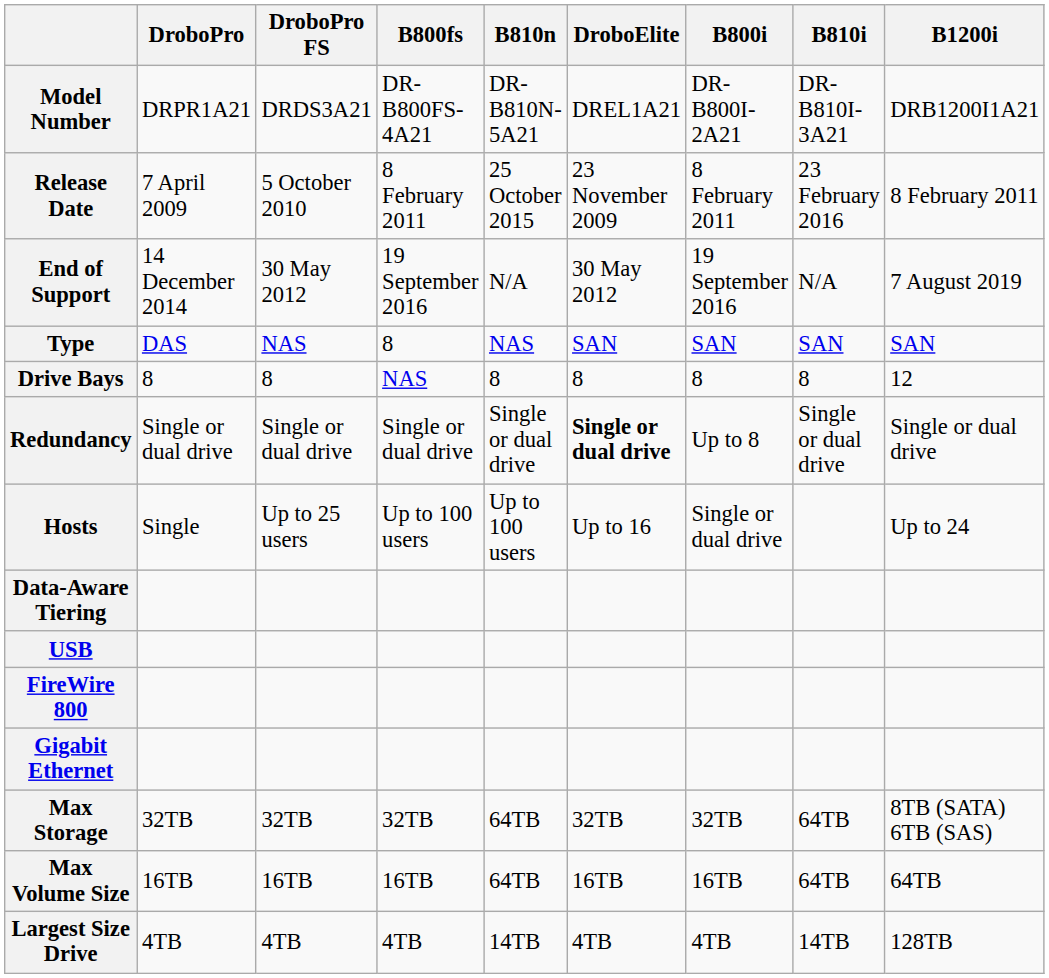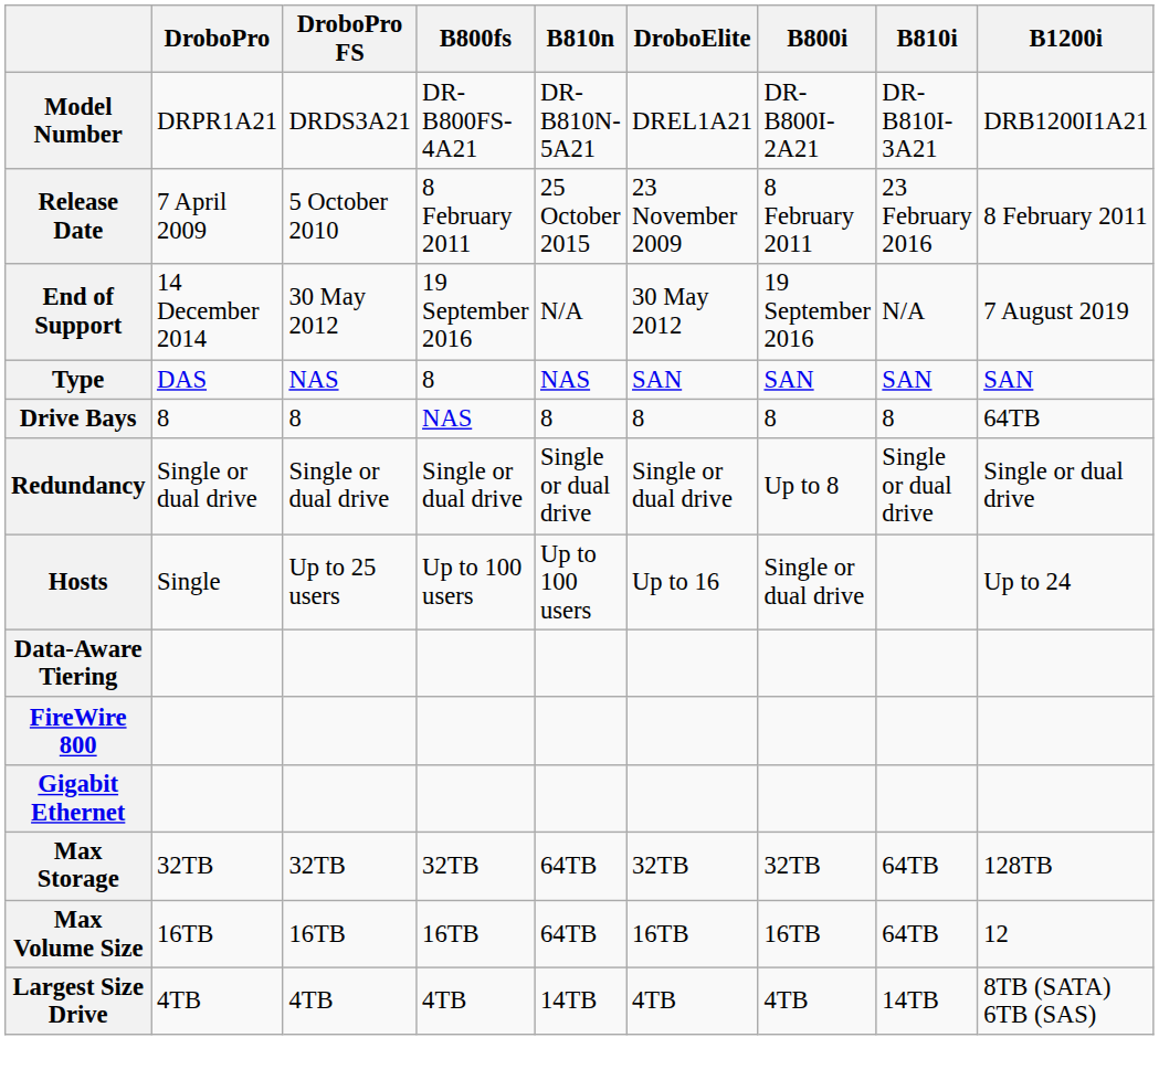 <table class="wikitable">
 <tr>
 <th></th>
 <th>DroboPro</th>
 <th>DroboPro FS</th>
 <th>B800fs</th>
 <th>B810n</th>
 <th>DroboElite</th>
 <th>B800i</th>
 <th>B810i</th>
 <th>B1200i</th>
 </tr>
 <tr>
 <th>Model Number</th>
 <td>DRPR1A21</td>
 <td>DRDS3A21</td>
 <td>DR-B800FS-4A21</td>
 <td>DR-B810N-5A21</td>
 <td>DREL1A21</td>
 <td>DR-B800I-2A21</td>
 <td>DR-B810I-3A21</td>
 <td>DRB1200I1A21</td>
 </tr>
 <tr>
 <th>Release Date</th>
 <td>7 April 2009</td>
 <td>5 October 2010</td>
 <td>8 February 2011</td>
 <td>25 October 2015</td>
 <td>23 November 2009</td>
 <td>8 February 2011</td>
 <td>23 February 2016</td>
 <td>8 February 2011</td>
 </tr>
 <tr>
 <th>End of Support</th>
 <td>14 December 2014</td>
 <td>30 May 2012</td>
 <td>19 September 2016</td>
 <td>N/A</td>
 <td>30 May 2012</td>
 <td>19 September 2016</td>
 <td>N/A</td>
 <td>7 August 2019</td>
 </tr>
 <tr>
 <th>Type</th>
 <td><a href='#'>DAS</a></td>
 <td><a href='#'>NAS</a></td>
 <td>8</td>
 <td><a href='#'>NAS</a></td>
 <td><a href='#'>SAN</a></td>
 <td><a href='#'>SAN</a></td>
 <td><a href='#'>SAN</a></td>
 <td><a href='#'>SAN</a></td>
 </tr>
 <tr>
 <th>Drive Bays</th>
 <td>8</td>
 <td>8</td>
 <td><a href='#'>NAS</a></td>
 <td>8</td>
 <td>8</td>
 <td>8</td>
 <td>8</td>
-<td>12</td>
+<td>64TB</td>
 </tr>
 <tr>
 <th>Redundancy</th>
 <td>Single or dual drive</td>
 <td>Single or dual drive</td>
 <td>Single or dual drive</td>
 <td>Single or dual drive</td>
-<td><strong>Single or dual drive</strong></td>
+<td>Single or dual drive</td>
 <td>Up to 8</td>
 <td>Single or dual drive</td>
 <td>Single or dual drive</td>
 </tr>
 <tr>
 <th>Hosts</th>
 <td>Single</td>
 <td>Up to 25 users</td>
 <td>Up to 100 users</td>
 <td>Up to 100 users</td>
 <td>Up to 16</td>
 <td>Single or dual drive</td>
 <td></td>
 <td>Up to 24</td>
 </tr>
 <tr>
 <th>Data-Aware Tiering</th>
-<td></td>
-<td></td>
-<td></td>
-<td></td>
-<td></td>
-<td></td>
-<td></td>
-<td></td>
-</tr>
-<tr>
-<th><a href='#'>USB</a></th>
 <td></td>
 <td></td>
 <td></td>
 <td></td>
 <td></td>
 <td></td>
 <td></td>
 <td></td>
 </tr>
 <tr>
 <th><a href='#'>FireWire 800</a></th>
 <td></td>
 <td></td>
 <td></td>
 <td></td>
 <td></td>
 <td></td>
 <td></td>
 <td></td>
 </tr>
 <tr>
 <th><a href='#'>Gigabit Ethernet</a></th>
 <td></td>
 <td></td>
 <td></td>
 <td></td>
 <td></td>
 <td></td>
 <td></td>
 <td></td>
 </tr>
 <tr>
 <th>Max Storage</th>
 <td>32TB</td>
 <td>32TB</td>
 <td>32TB</td>
 <td>64TB</td>
 <td>32TB</td>
 <td>32TB</td>
 <td>64TB</td>
-<td>8TB (SATA) 6TB (SAS)</td>
+<td>128TB</td>
 </tr>
 <tr>
 <th>Max Volume Size</th>
 <td>16TB</td>
 <td>16TB</td>
 <td>16TB</td>
 <td>64TB</td>
 <td>16TB</td>
 <td>16TB</td>
 <td>64TB</td>
-<td>64TB</td>
+<td>12</td>
 </tr>
 <tr>
 <th>Largest Size Drive</th>
 <td>4TB</td>
 <td>4TB</td>
 <td>4TB</td>
 <td>14TB</td>
 <td>4TB</td>
 <td>4TB</td>
 <td>14TB</td>
-<td>128TB</td>
+<td>8TB (SATA) 6TB (SAS)</td>
 </tr>
 </table>
